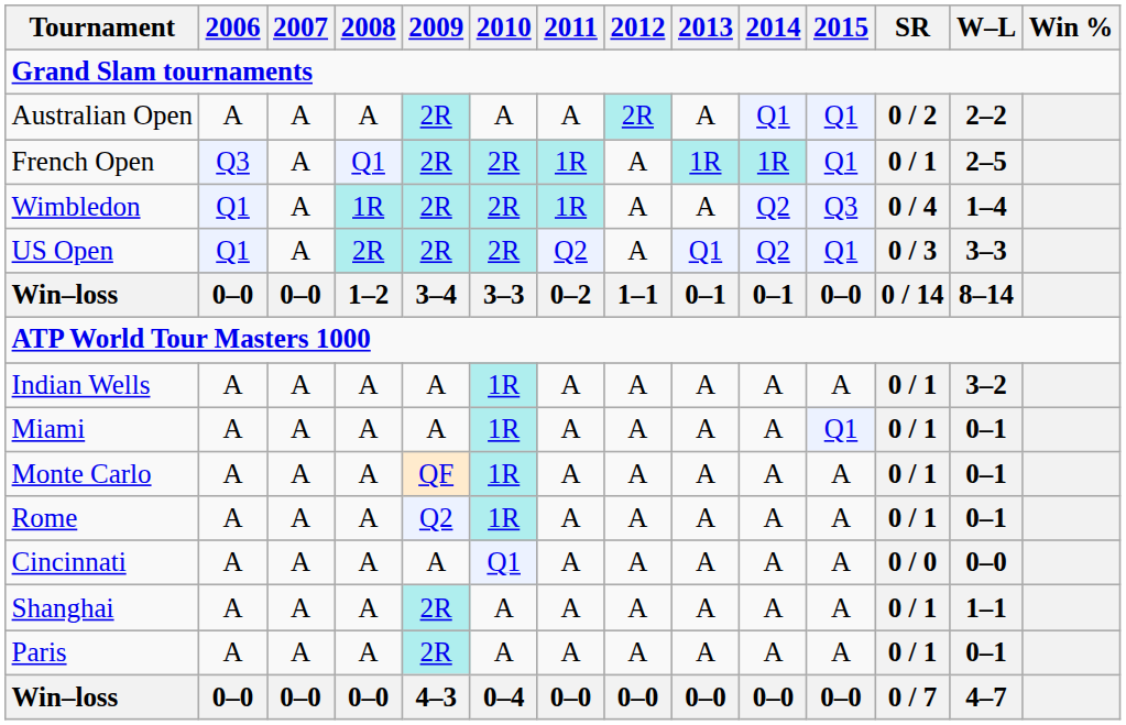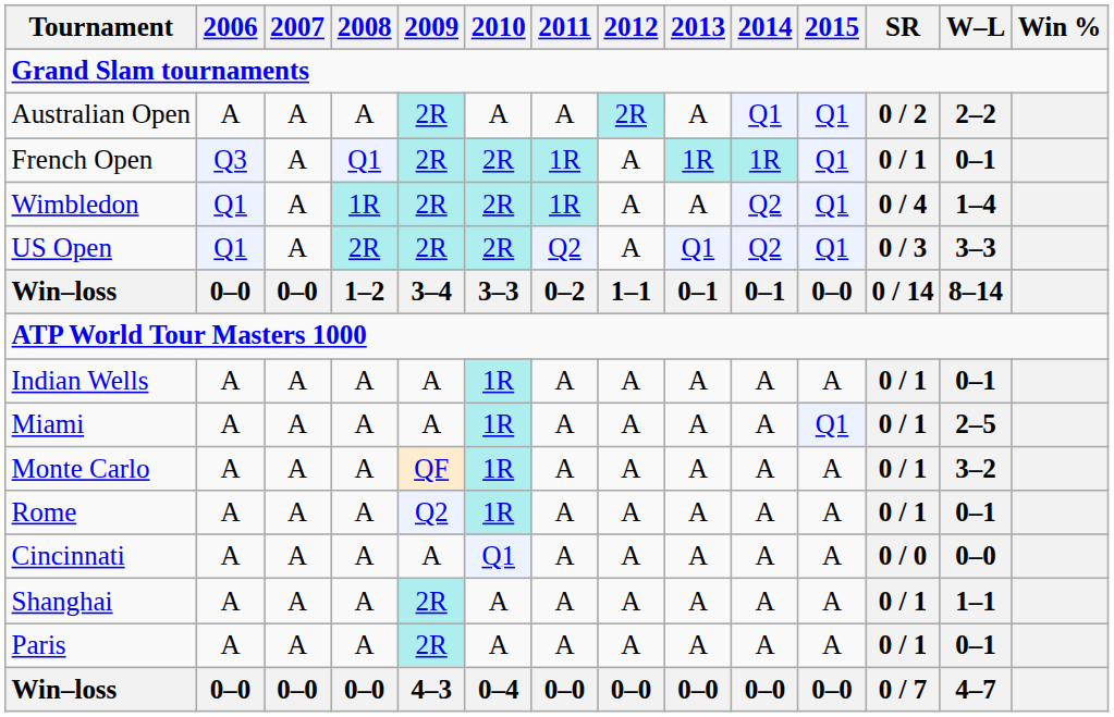 <table class=wikitable style=text-align:center;font-size:97%>
 <tr>
 <th>Tournament</th>
 <th><a href='#'>2006</a></th>
 <th><a href='#'>2007</a></th>
 <th><a href='#'>2008</a></th>
 <th><a href='#'>2009</a></th>
 <th><a href='#'>2010</a></th>
 <th><a href='#'>2011</a></th>
 <th><a href='#'>2012</a></th>
 <th><a href='#'>2013</a></th>
 <th><a href='#'>2014</a></th>
 <th><a href='#'>2015</a></th>
 <th>SR</th>
 <th>W–L</th>
 <th>Win %</th>
 </tr>
 <tr>
 <td colspan=19 align=left><strong><a href='#'>Grand Slam tournaments</a></strong></td>
 </tr>
 <tr>
 <td align=left>Australian Open</td>
 <td>A</td>
 <td>A</td>
 <td>A</td>
 <td bgcolor=afeeee><a href='#'>2R</a></td>
 <td>A</td>
 <td>A</td>
 <td bgcolor=afeeee><a href='#'>2R</a></td>
 <td>A</td>
 <td bgcolor=ecf2ff><a href='#'>Q1</a></td>
 <td bgcolor=ecf2ff><a href='#'>Q1</a></td>
 <th>0 / 2</th>
 <th>2–2</th>
 <th></th>
 </tr>
 <tr>
 <td align=left>French Open</td>
 <td bgcolor=ecf2ff><a href='#'>Q3</a></td>
 <td>A</td>
 <td bgcolor=ecf2ff><a href='#'>Q1</a></td>
 <td bgcolor=afeeee><a href='#'>2R</a></td>
 <td bgcolor=afeeee><a href='#'>2R</a></td>
 <td bgcolor=afeeee><a href='#'>1R</a></td>
 <td>A</td>
 <td bgcolor=afeeee><a href='#'>1R</a></td>
 <td bgcolor=afeeee><a href='#'>1R</a></td>
 <td bgcolor=ecf2ff><a href='#'>Q1</a></td>
 <th>0 / 1</th>
-<th>2–5</th>
+<th>0–1</th>
 <th></th>
 </tr>
 <tr>
 <td align=left><a href='#'>Wimbledon</a></td>
 <td bgcolor=ecf2ff><a href='#'>Q1</a></td>
 <td>A</td>
 <td bgcolor=afeeee><a href='#'>1R</a></td>
 <td bgcolor=afeeee><a href='#'>2R</a></td>
 <td bgcolor=afeeee><a href='#'>2R</a></td>
 <td bgcolor=afeeee><a href='#'>1R</a></td>
 <td>A</td>
 <td>A</td>
 <td bgcolor=ecf2ff><a href='#'>Q2</a></td>
-<td bgcolor=ecf2ff><a href='#'>Q3</a></td>
+<td bgcolor=ecf2ff><a href='#'>Q1</a></td>
 <th>0 / 4</th>
 <th>1–4</th>
 <th></th>
 </tr>
 <tr>
 <td align=left><a href='#'>US Open</a></td>
 <td bgcolor=ecf2ff><a href='#'>Q1</a></td>
 <td>A</td>
 <td bgcolor=afeeee><a href='#'>2R</a></td>
 <td bgcolor=afeeee><a href='#'>2R</a></td>
 <td bgcolor=afeeee><a href='#'>2R</a></td>
 <td bgcolor=ecf2ff><a href='#'>Q2</a></td>
 <td>A</td>
 <td bgcolor=ecf2ff><a href='#'>Q1</a></td>
 <td bgcolor=ecf2ff><a href='#'>Q2</a></td>
 <td bgcolor=ecf2ff><a href='#'>Q1</a></td>
 <th>0 / 3</th>
 <th>3–3</th>
 <th></th>
 </tr>
 <tr>
 <th style=text-align:left>Win–loss</th>
 <th>0–0</th>
 <th>0–0</th>
 <th>1–2</th>
 <th>3–4</th>
 <th>3–3</th>
 <th>0–2</th>
 <th>1–1</th>
 <th>0–1</th>
 <th>0–1</th>
 <th>0–0</th>
 <th>0 / 14</th>
 <th>8–14</th>
 <th></th>
 </tr>
 <tr>
 <td colspan=20 style=text-align:left><strong><a href='#'>ATP World Tour Masters 1000</a></strong></td>
 </tr>
 <tr>
 <td align=left><a href='#'>Indian Wells</a></td>
 <td>A</td>
 <td>A</td>
 <td>A</td>
 <td>A</td>
 <td bgcolor=afeeee><a href='#'>1R</a></td>
 <td>A</td>
 <td>A</td>
 <td>A</td>
 <td>A</td>
 <td>A</td>
 <th>0 / 1</th>
-<th>3–2</th>
+<th>0–1</th>
 <th></th>
 </tr>
 <tr>
 <td align=left><a href='#'>Miami</a></td>
 <td>A</td>
 <td>A</td>
 <td>A</td>
 <td>A</td>
 <td bgcolor=afeeee><a href='#'>1R</a></td>
 <td>A</td>
 <td>A</td>
 <td>A</td>
 <td>A</td>
 <td bgcolor=ecf2ff><a href='#'>Q1</a></td>
 <th>0 / 1</th>
-<th>0–1</th>
+<th>2–5</th>
 <th></th>
 </tr>
 <tr>
 <td align=left><a href='#'>Monte Carlo</a></td>
 <td>A</td>
 <td>A</td>
 <td>A</td>
 <td bgcolor=ffebcd><a href='#'>QF</a></td>
 <td bgcolor=afeeee><a href='#'>1R</a></td>
 <td>A</td>
 <td>A</td>
 <td>A</td>
 <td>A</td>
 <td>A</td>
 <th>0 / 1</th>
-<th>0–1</th>
+<th>3–2</th>
 <th></th>
 </tr>
 <tr>
 <td align=left><a href='#'>Rome</a></td>
 <td>A</td>
 <td>A</td>
 <td>A</td>
 <td bgcolor=ecf2ff><a href='#'>Q2</a></td>
 <td bgcolor=afeeee><a href='#'>1R</a></td>
 <td>A</td>
 <td>A</td>
 <td>A</td>
 <td>A</td>
 <td>A</td>
 <th>0 / 1</th>
 <th>0–1</th>
 <th></th>
 </tr>
 <tr>
 <td align=left><a href='#'>Cincinnati</a></td>
 <td>A</td>
 <td>A</td>
 <td>A</td>
 <td>A</td>
 <td bgcolor=ecf2ff><a href='#'>Q1</a></td>
 <td>A</td>
 <td>A</td>
 <td>A</td>
 <td>A</td>
 <td>A</td>
 <th>0 / 0</th>
 <th>0–0</th>
 <th></th>
 </tr>
 <tr>
 <td align=left><a href='#'>Shanghai</a></td>
 <td>A</td>
 <td>A</td>
 <td>A</td>
 <td bgcolor=afeeee><a href='#'>2R</a></td>
 <td>A</td>
 <td>A</td>
 <td>A</td>
 <td>A</td>
 <td>A</td>
 <td>A</td>
 <th>0 / 1</th>
 <th>1–1</th>
 <th></th>
 </tr>
 <tr>
 <td align=left><a href='#'>Paris</a></td>
 <td>A</td>
 <td>A</td>
 <td>A</td>
 <td bgcolor=afeeee><a href='#'>2R</a></td>
 <td>A</td>
 <td>A</td>
 <td>A</td>
 <td>A</td>
 <td>A</td>
 <td>A</td>
 <th>0 / 1</th>
 <th>0–1</th>
 <th></th>
 </tr>
 <tr>
 <th style=text-align:left>Win–loss</th>
 <th>0–0</th>
 <th>0–0</th>
 <th>0–0</th>
 <th>4–3</th>
 <th>0–4</th>
 <th>0–0</th>
 <th>0–0</th>
 <th>0–0</th>
 <th>0–0</th>
 <th>0–0</th>
 <th>0 / 7</th>
 <th>4–7</th>
 <th></th>
 </tr>
 </table>
